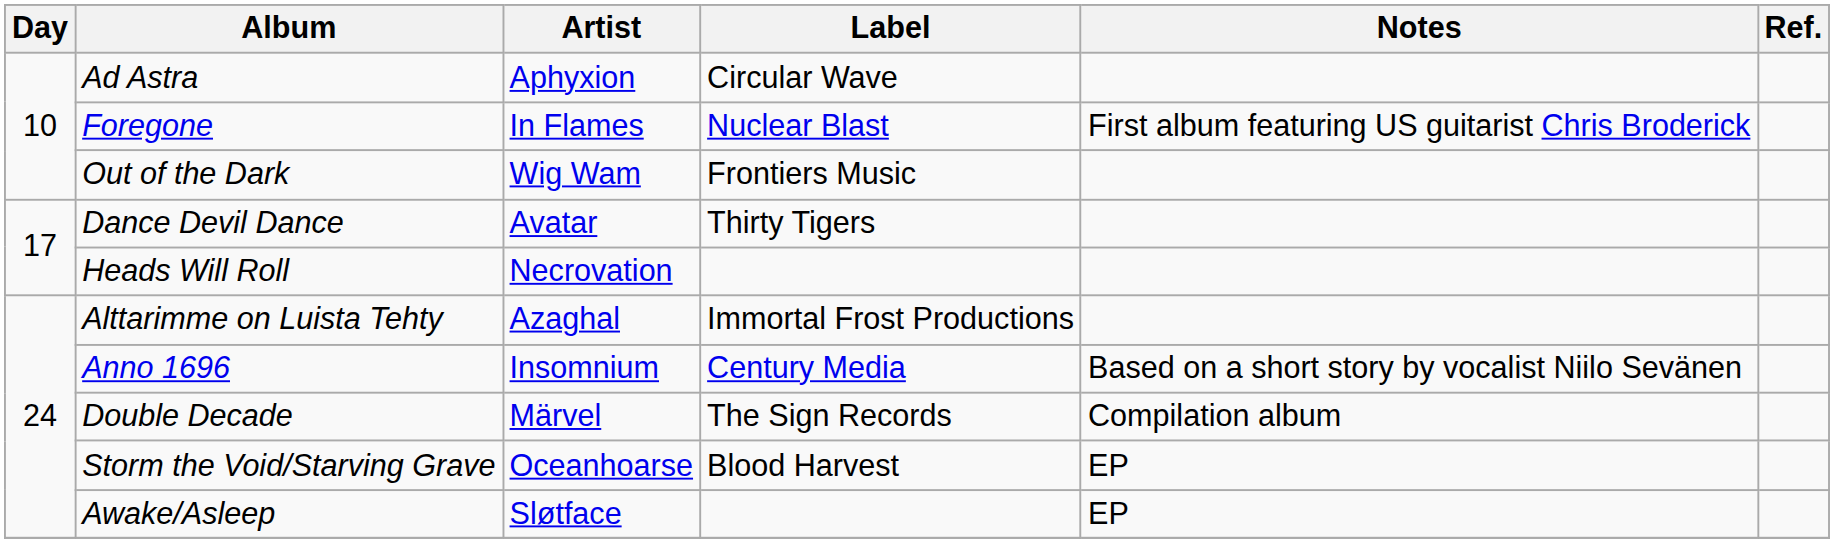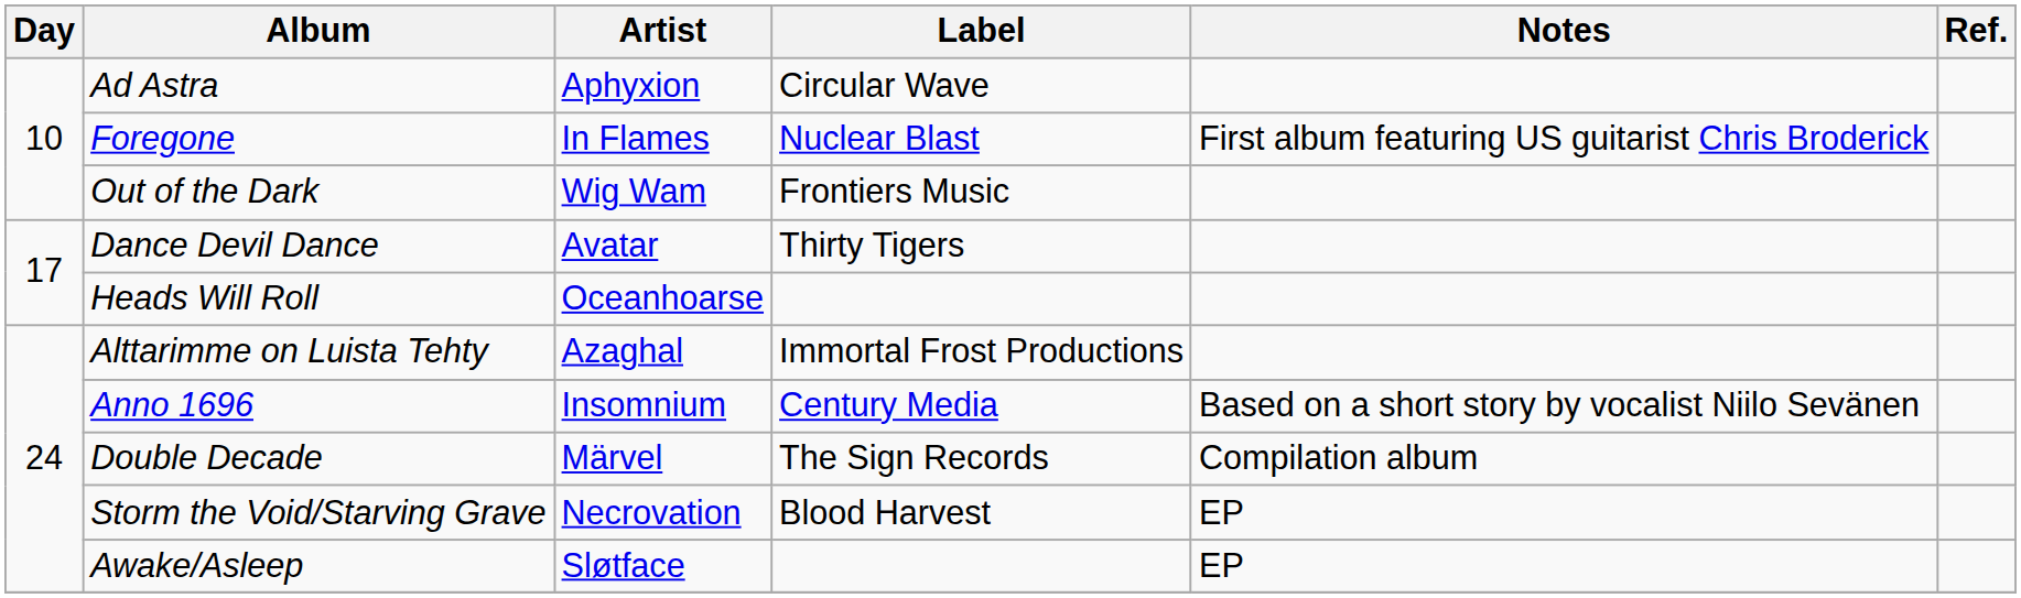 <table class="wikitable">
 <tr>
 <th>Day</th>
 <th>Album</th>
 <th>Artist</th>
 <th>Label</th>
 <th>Notes</th>
 <th>Ref.</th>
 </tr>
 <tr>
 <td rowspan="3" style="text-align:center;">10</td>
 <td><em>Ad Astra</em></td>
 <td><a href='#'>Aphyxion</a></td>
 <td>Circular Wave</td>
 <td></td>
 <td></td>
 </tr>
 <tr>
 <td><em><a href='#'>Foregone</a></em></td>
 <td><a href='#'>In Flames</a></td>
 <td><a href='#'>Nuclear Blast</a></td>
 <td>First album featuring US guitarist <a href='#'>Chris Broderick</a></td>
 <td></td>
 </tr>
 <tr>
 <td><em>Out of the Dark</em></td>
 <td><a href='#'>Wig Wam</a></td>
 <td>Frontiers Music</td>
 <td></td>
 <td></td>
 </tr>
 <tr>
 <td rowspan="2" style="text-align:center;">17</td>
 <td><em>Dance Devil Dance</em></td>
 <td><a href='#'>Avatar</a></td>
 <td>Thirty Tigers</td>
 <td></td>
 <td></td>
 </tr>
 <tr>
 <td><em>Heads Will Roll</em></td>
-<td><a href='#'>Necrovation</a></td>
+<td><a href='#'>Oceanhoarse</a></td>
 <td></td>
 <td></td>
 <td></td>
 </tr>
 <tr>
 <td rowspan="5" style="text-align:center;">24</td>
 <td><em>Alttarimme on Luista Tehty</em></td>
 <td><a href='#'>Azaghal</a></td>
 <td>Immortal Frost Productions</td>
 <td></td>
 <td></td>
 </tr>
 <tr>
 <td><em><a href='#'>Anno 1696</a></em></td>
 <td><a href='#'>Insomnium</a></td>
 <td><a href='#'>Century Media</a></td>
 <td>Based on a short story by vocalist Niilo Sevänen</td>
 <td></td>
 </tr>
 <tr>
 <td><em>Double Decade</em></td>
 <td><a href='#'>Märvel</a></td>
 <td>The Sign Records</td>
 <td>Compilation album</td>
 <td></td>
 </tr>
 <tr>
 <td><em>Storm the Void/Starving Grave</em></td>
-<td><a href='#'>Oceanhoarse</a></td>
+<td><a href='#'>Necrovation</a></td>
 <td>Blood Harvest</td>
 <td>EP</td>
 <td></td>
 </tr>
 <tr>
 <td><em>Awake/Asleep</em></td>
 <td><a href='#'>Sløtface</a></td>
 <td></td>
 <td>EP</td>
 <td></td>
 </tr>
 <tr>
 </tr>
 </table>
